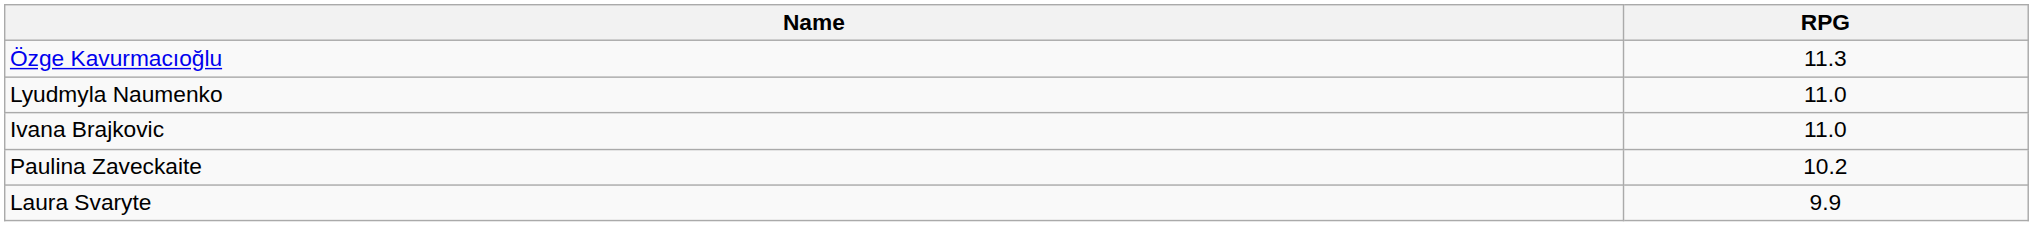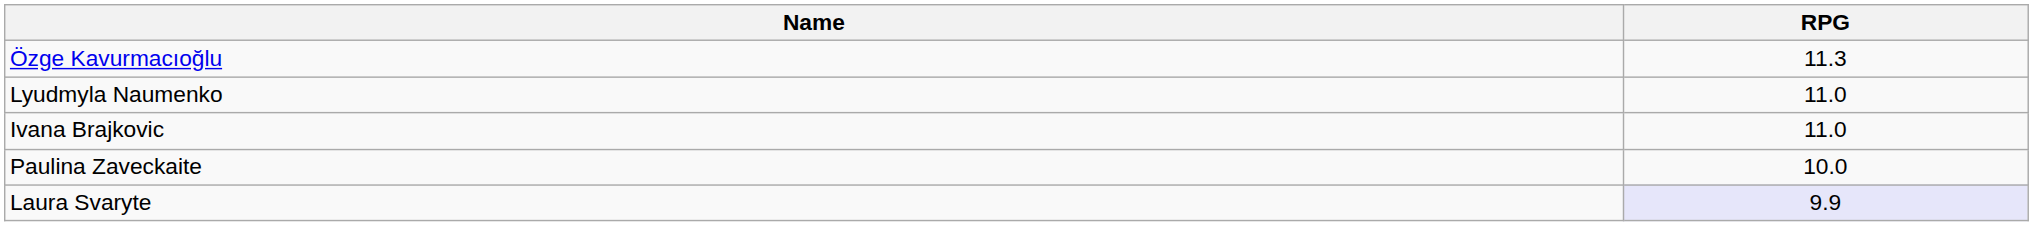 <table class=wikitable width="90%">
 <tr>
 <th width="80%">Name</th>
 <th width="20%">RPG</th>
 </tr>
 <tr>
 <td> <a href='#'>Özge Kavurmacıoğlu</a></td>
 <td align=center>11.3</td>
 </tr>
 <tr>
 <td> Lyudmyla Naumenko</td>
 <td align=center>11.0</td>
 </tr>
 <tr>
 <td> Ivana Brajkovic</td>
 <td align=center>11.0</td>
 </tr>
 <tr>
 <td> Paulina Zaveckaite</td>
-<td align=center>10.2</td>
+<td align=center>10.0</td>
 </tr>
 <tr>
 <td> Laura Svaryte</td>
-<td align=center>9.9</td>
+<td align=center style="background: lavender;">9.9</td>
 </tr>
 </table>
